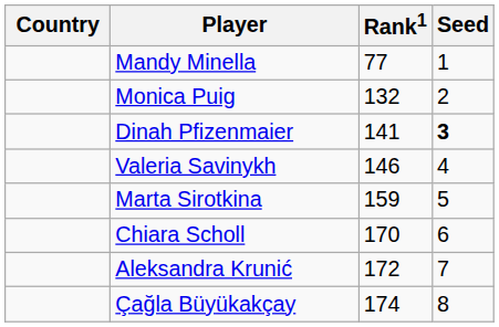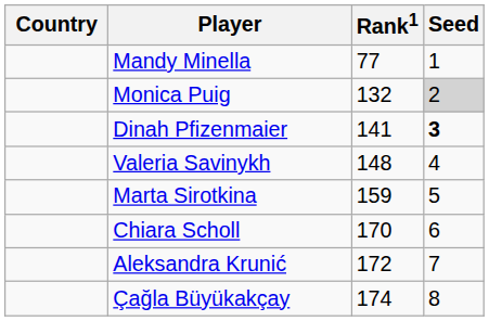 <table class="sortable wikitable">
 <tr>
 <th width="70">Country</th>
 <th width="175">Player</th>
 <th>Rank<sup>1</sup></th>
 <th>Seed</th>
 </tr>
 <tr>
 <td></td>
 <td><a href='#'>Mandy Minella</a></td>
 <td>77</td>
 <td>1</td>
 </tr>
 <tr>
 <td></td>
 <td><a href='#'>Monica Puig</a></td>
 <td>132</td>
-<td>2</td>
+<td style="background: lightgrey;">2</td>
 </tr>
 <tr>
 <td></td>
 <td><a href='#'>Dinah Pfizenmaier</a></td>
 <td>141</td>
 <td><strong>3</strong></td>
 </tr>
 <tr>
 <td></td>
 <td><a href='#'>Valeria Savinykh</a></td>
-<td>146</td>
+<td>148</td>
 <td>4</td>
 </tr>
 <tr>
 <td></td>
 <td><a href='#'>Marta Sirotkina</a></td>
 <td>159</td>
 <td>5</td>
 </tr>
 <tr>
 <td></td>
 <td><a href='#'>Chiara Scholl</a></td>
 <td>170</td>
 <td>6</td>
 </tr>
 <tr>
 <td></td>
 <td><a href='#'>Aleksandra Krunić</a></td>
 <td>172</td>
 <td>7</td>
 </tr>
 <tr>
 <td></td>
 <td><a href='#'>Çağla Büyükakçay</a></td>
 <td>174</td>
 <td>8</td>
 </tr>
 </table>
